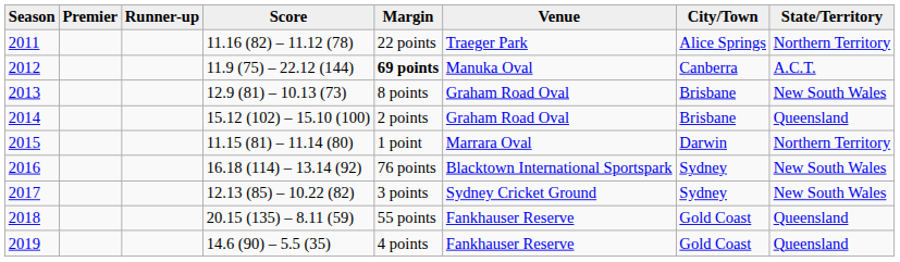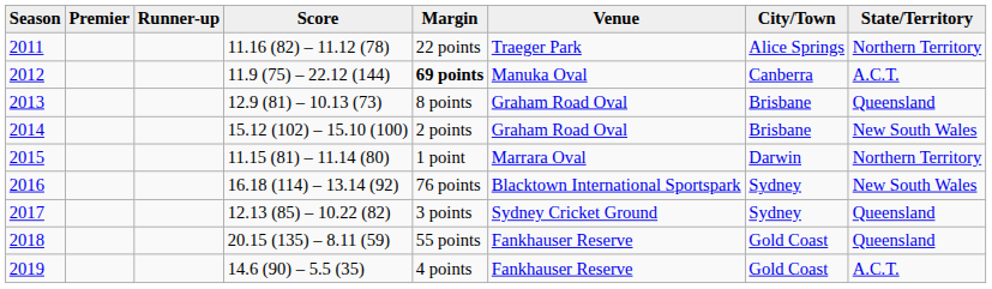 <table class="wikitable">
 <tr style="background:#efefef; text-align:center;">
 <td><strong>Season</strong></td>
 <td style="text-align:center;"><strong>Premier</strong></td>
 <td style="text-align:center;"><strong>Runner-up</strong></td>
 <td style="text-align:center;"><strong>Score</strong></td>
 <td style="text-align:center;"><strong>Margin</strong></td>
 <td style="text-align:center;"><strong>Venue</strong></td>
 <td style="text-align:center;"><strong>City/Town</strong></td>
 <td style="text-align:center;"><strong>State/Territory</strong></td>
 </tr>
 <tr>
 <td><a href='#'>2011</a></td>
 <td></td>
 <td></td>
 <td>11.16 (82) – 11.12 (78)</td>
 <td>22 points</td>
 <td><a href='#'>Traeger Park</a></td>
 <td><a href='#'>Alice Springs</a></td>
 <td><a href='#'>Northern Territory</a></td>
 </tr>
 <tr>
 <td><a href='#'>2012</a></td>
 <td></td>
 <td></td>
 <td>11.9 (75) – 22.12 (144)</td>
 <td><strong>69 points</strong></td>
 <td><a href='#'>Manuka Oval</a></td>
 <td><a href='#'>Canberra</a></td>
 <td><a href='#'>A.C.T.</a></td>
 </tr>
 <tr>
 <td><a href='#'>2013</a></td>
 <td></td>
 <td></td>
 <td>12.9 (81) – 10.13 (73)</td>
 <td>8 points</td>
 <td><a href='#'>Graham Road Oval</a></td>
 <td><a href='#'>Brisbane</a></td>
-<td><a href='#'>New South Wales</a></td>
+<td><a href='#'>Queensland</a></td>
 </tr>
 <tr>
 <td><a href='#'>2014</a></td>
 <td></td>
 <td></td>
 <td>15.12 (102) – 15.10 (100)</td>
 <td>2 points</td>
 <td><a href='#'>Graham Road Oval</a></td>
 <td><a href='#'>Brisbane</a></td>
-<td><a href='#'>Queensland</a></td>
+<td><a href='#'>New South Wales</a></td>
 </tr>
 <tr>
 <td><a href='#'>2015</a></td>
 <td></td>
 <td></td>
 <td>11.15 (81) – 11.14 (80)</td>
 <td>1 point</td>
 <td><a href='#'>Marrara Oval</a></td>
 <td><a href='#'>Darwin</a></td>
 <td><a href='#'>Northern Territory</a></td>
 </tr>
 <tr>
 <td><a href='#'>2016</a></td>
 <td></td>
 <td></td>
 <td>16.18 (114) – 13.14 (92)</td>
 <td>76 points</td>
 <td><a href='#'>Blacktown International Sportspark</a></td>
 <td><a href='#'>Sydney</a></td>
 <td><a href='#'>New South Wales</a></td>
 </tr>
 <tr>
 <td><a href='#'>2017</a></td>
 <td></td>
 <td></td>
 <td>12.13 (85) – 10.22 (82)</td>
 <td>3 points</td>
 <td><a href='#'>Sydney Cricket Ground</a></td>
 <td><a href='#'>Sydney</a></td>
-<td><a href='#'>New South Wales</a></td>
+<td><a href='#'>Queensland</a></td>
 </tr>
 <tr>
 <td><a href='#'>2018</a></td>
 <td></td>
 <td></td>
 <td>20.15 (135) – 8.11 (59)</td>
 <td>55 points</td>
 <td><a href='#'>Fankhauser Reserve</a></td>
 <td><a href='#'>Gold Coast</a></td>
 <td><a href='#'>Queensland</a></td>
 </tr>
 <tr>
 <td><a href='#'>2019</a></td>
 <td></td>
 <td></td>
 <td>14.6 (90) – 5.5 (35)</td>
 <td>4 points</td>
 <td><a href='#'>Fankhauser Reserve</a></td>
 <td><a href='#'>Gold Coast</a></td>
-<td><a href='#'>Queensland</a></td>
+<td><a href='#'>A.C.T.</a></td>
 </tr>
 </table>
